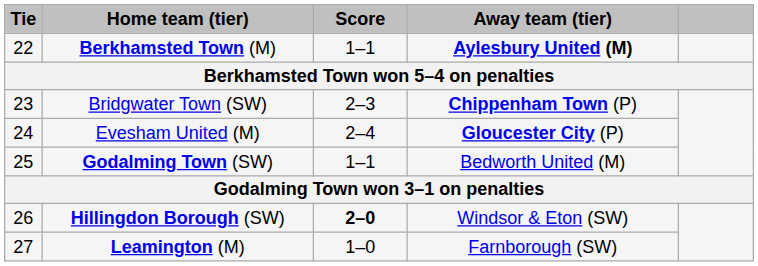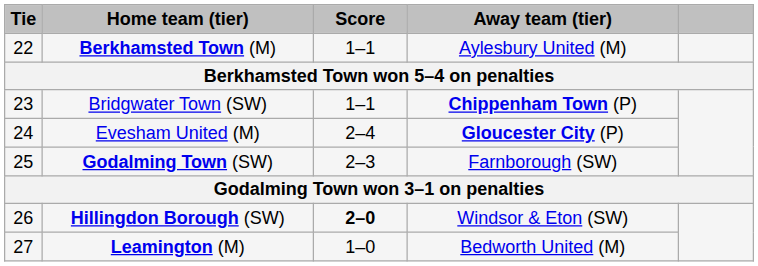 <table class="wikitable" style="width: 600px; background:WhiteSmoke; text-align:center; font-size:90%">
 <tr>
 <td scope="col" style="width:  5.00%; background:silver;"><strong>Tie</strong></td>
 <td scope="col" style="width: 36.25%; background:silver;"><strong>Home team (tier)</strong></td>
 <td scope="col" style="width: 12.50%; background:silver;"><strong>Score</strong></td>
 <td scope="col" style="width: 36.25%; background:silver;"><strong>Away team (tier)</strong></td>
 <td scope="col" style="width: 10.00%; background:silver;"><strong></strong></td>
 </tr>
 <tr>
 <td>22</td>
 <td><strong><a href='#'>Berkhamsted Town</a></strong> (M)</td>
 <td>1–1</td>
-<td><strong><a href='#'>Aylesbury United</a> (M)</strong></td>
+<td><a href='#'>Aylesbury United</a> (M)</td>
 </tr>
 <tr>
 <th colspan="5">Berkhamsted Town won 5–4 on penalties</th>
 </tr>
 <tr>
 <td>23</td>
 <td><a href='#'>Bridgwater Town</a> (SW)</td>
-<td>2–3</td>
+<td>1–1</td>
 <td><strong><a href='#'>Chippenham Town</a></strong> (P)</td>
 </tr>
 <tr>
 <td>24</td>
 <td><a href='#'>Evesham United</a> (M)</td>
 <td>2–4</td>
 <td><strong><a href='#'>Gloucester City</a></strong> (P)</td>
 </tr>
 <tr>
 <td>25</td>
 <td><strong><a href='#'>Godalming Town</a></strong> (SW)</td>
-<td>1–1</td>
-<td><a href='#'>Bedworth United</a> (M)</td>
+<td>2–3</td>
+<td><a href='#'>Farnborough</a> (SW)</td>
 </tr>
 <tr>
 <th colspan="5">Godalming Town won 3–1 on penalties</th>
 </tr>
 <tr>
 <td>26</td>
 <td><strong><a href='#'>Hillingdon Borough</a></strong> (SW)</td>
 <td><strong>2–0</strong></td>
 <td><a href='#'>Windsor & Eton</a> (SW)</td>
 </tr>
 <tr>
 <td>27</td>
 <td><strong><a href='#'>Leamington</a></strong> (M)</td>
 <td>1–0</td>
-<td><a href='#'>Farnborough</a> (SW)</td>
+<td><a href='#'>Bedworth United</a> (M)</td>
 </tr>
 </table>
